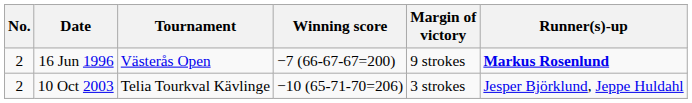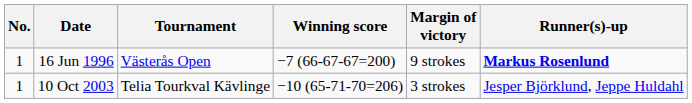 <table class="wikitable" style="font-size:95%;">
 <tr>
 <th>No.</th>
 <th>Date</th>
 <th>Tournament</th>
 <th>Winning score</th>
 <th>Margin of<br>victory</th>
 <th>Runner(s)-up</th>
 </tr>
 <tr>
-<td align=center>2</td>
+<td align=center>1</td>
 <td align=right>16 Jun <a href='#'>1996</a></td>
 <td><a href='#'>Västerås Open</a></td>
 <td>−7 (66-67-67=200)</td>
 <td>9 strokes</td>
 <td><strong> <a href='#'>Markus Rosenlund</a></strong></td>
 </tr>
 <tr>
-<td align=center>2</td>
+<td align=center>1</td>
 <td align=right>10 Oct <a href='#'>2003</a></td>
 <td>Telia Tourkval Kävlinge</td>
 <td>−10 (65-71-70=206)</td>
 <td>3 strokes</td>
 <td> <a href='#'>Jesper Björklund</a>,  <a href='#'>Jeppe Huldahl</a></td>
 </tr>
 </table>
